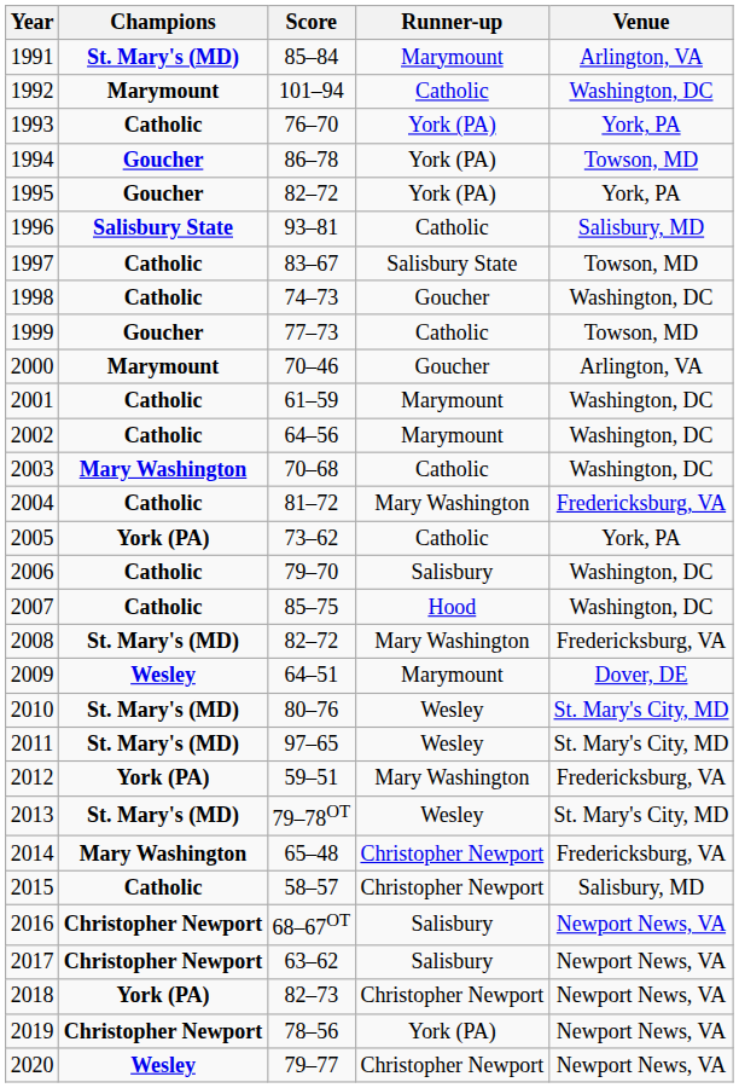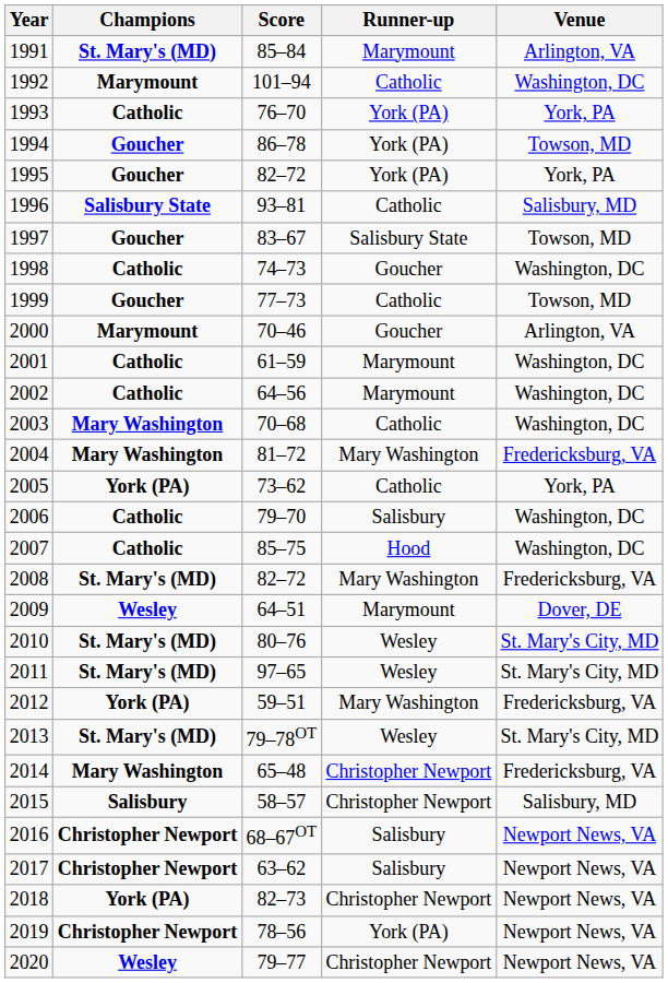 <table class="wikitable sortable">
 <tr>
 <th>Year</th>
 <th>Champions</th>
 <th>Score</th>
 <th>Runner-up</th>
 <th>Venue</th>
 </tr>
 <tr align=center>
 <td>1991</td>
 <td><strong><a href='#'>St. Mary's (MD)</a></strong></td>
 <td>85–84</td>
 <td><a href='#'>Marymount</a></td>
 <td><a href='#'>Arlington, VA</a></td>
 </tr>
 <tr align=center>
 <td>1992</td>
 <td><strong>Marymount</strong></td>
 <td>101–94</td>
 <td><a href='#'>Catholic</a></td>
 <td><a href='#'>Washington, DC</a></td>
 </tr>
 <tr align=center>
 <td>1993</td>
 <td><strong>Catholic</strong></td>
 <td>76–70</td>
 <td><a href='#'>York (PA)</a></td>
 <td><a href='#'>York, PA</a></td>
 </tr>
 <tr align=center>
 <td>1994</td>
 <td><strong><a href='#'>Goucher</a></strong></td>
 <td>86–78</td>
 <td>York (PA)</td>
 <td><a href='#'>Towson, MD</a></td>
 </tr>
 <tr align=center>
 <td>1995</td>
 <td><strong>Goucher</strong></td>
 <td>82–72</td>
 <td>York (PA)</td>
 <td>York, PA</td>
 </tr>
 <tr align=center>
 <td>1996</td>
 <td><strong><a href='#'>Salisbury State</a></strong></td>
 <td>93–81</td>
 <td>Catholic</td>
 <td><a href='#'>Salisbury, MD</a></td>
 </tr>
 <tr align=center>
 <td>1997</td>
-<td><strong>Catholic</strong></td>
+<td><strong>Goucher</strong></td>
 <td>83–67</td>
 <td>Salisbury State</td>
 <td>Towson, MD</td>
 </tr>
 <tr align=center>
 <td>1998</td>
 <td><strong>Catholic</strong></td>
 <td>74–73</td>
 <td>Goucher</td>
 <td>Washington, DC</td>
 </tr>
 <tr align=center>
 <td>1999</td>
 <td><strong>Goucher</strong></td>
 <td>77–73</td>
 <td>Catholic</td>
 <td>Towson, MD</td>
 </tr>
 <tr align=center>
 <td>2000</td>
 <td><strong>Marymount</strong></td>
 <td>70–46</td>
 <td>Goucher</td>
 <td>Arlington, VA</td>
 </tr>
 <tr align=center>
 <td>2001</td>
 <td><strong>Catholic</strong></td>
 <td>61–59</td>
 <td>Marymount</td>
 <td>Washington, DC</td>
 </tr>
 <tr align=center>
 <td>2002</td>
 <td><strong>Catholic</strong></td>
 <td>64–56</td>
 <td>Marymount</td>
 <td>Washington, DC</td>
 </tr>
 <tr align=center>
 <td>2003</td>
 <td><strong><a href='#'>Mary Washington</a></strong></td>
 <td>70–68</td>
 <td>Catholic</td>
 <td>Washington, DC</td>
 </tr>
 <tr align=center>
 <td>2004</td>
-<td><strong>Catholic</strong></td>
+<td><strong>Mary Washington</strong></td>
 <td>81–72</td>
 <td>Mary Washington</td>
 <td><a href='#'>Fredericksburg, VA</a></td>
 </tr>
 <tr align=center>
 <td>2005</td>
 <td><strong>York (PA)</strong></td>
 <td>73–62</td>
 <td>Catholic</td>
 <td>York, PA</td>
 </tr>
 <tr align=center>
 <td>2006</td>
 <td><strong>Catholic</strong></td>
 <td>79–70</td>
 <td>Salisbury</td>
 <td>Washington, DC</td>
 </tr>
 <tr align=center>
 <td>2007</td>
 <td><strong>Catholic</strong></td>
 <td>85–75</td>
 <td><a href='#'>Hood</a></td>
 <td>Washington, DC</td>
 </tr>
 <tr align=center>
 <td>2008</td>
 <td><strong>St. Mary's (MD)</strong></td>
 <td>82–72</td>
 <td>Mary Washington</td>
 <td>Fredericksburg, VA</td>
 </tr>
 <tr align=center>
 <td>2009</td>
 <td><strong><a href='#'>Wesley</a></strong></td>
 <td>64–51</td>
 <td>Marymount</td>
 <td><a href='#'>Dover, DE</a></td>
 </tr>
 <tr align=center>
 <td>2010</td>
 <td><strong>St. Mary's (MD)</strong></td>
 <td>80–76</td>
 <td>Wesley</td>
 <td><a href='#'>St. Mary's City, MD</a></td>
 </tr>
 <tr align=center>
 <td>2011</td>
 <td><strong>St. Mary's (MD)</strong></td>
 <td>97–65</td>
 <td>Wesley</td>
 <td>St. Mary's City, MD</td>
 </tr>
 <tr align=center>
 <td>2012</td>
 <td><strong>York (PA)</strong></td>
 <td>59–51</td>
 <td>Mary Washington</td>
 <td>Fredericksburg, VA</td>
 </tr>
 <tr align=center>
 <td>2013</td>
 <td><strong>St. Mary's (MD)</strong></td>
 <td>79–78<sup>OT</sup></td>
 <td>Wesley</td>
 <td>St. Mary's City, MD</td>
 </tr>
 <tr align=center>
 <td>2014</td>
 <td><strong>Mary Washington</strong></td>
 <td>65–48</td>
 <td><a href='#'>Christopher Newport</a></td>
 <td>Fredericksburg, VA</td>
 </tr>
 <tr align=center>
 <td>2015</td>
-<td><strong>Catholic</strong></td>
+<td><strong>Salisbury</strong></td>
 <td>58–57</td>
 <td>Christopher Newport</td>
 <td>Salisbury, MD</td>
 </tr>
 <tr align=center>
 <td>2016</td>
 <td><strong>Christopher Newport</strong></td>
 <td>68–67<sup>OT</sup></td>
 <td>Salisbury</td>
 <td><a href='#'>Newport News, VA</a></td>
 </tr>
 <tr align=center>
 <td>2017</td>
 <td><strong>Christopher Newport</strong></td>
 <td>63–62</td>
 <td>Salisbury</td>
 <td>Newport News, VA</td>
 </tr>
 <tr align=center>
 <td>2018</td>
 <td><strong>York (PA)</strong></td>
 <td>82–73</td>
 <td>Christopher Newport</td>
 <td>Newport News, VA</td>
 </tr>
 <tr align=center>
 <td>2019</td>
 <td><strong>Christopher Newport</strong></td>
 <td>78–56</td>
 <td>York (PA)</td>
 <td>Newport News, VA</td>
 </tr>
 <tr align=center>
 <td>2020</td>
 <td><strong><a href='#'>Wesley</a></strong></td>
 <td>79–77</td>
 <td>Christopher Newport</td>
 <td>Newport News, VA</td>
 </tr>
 </table>
